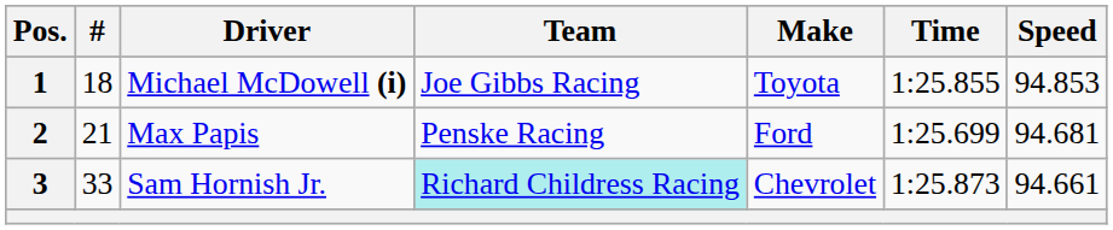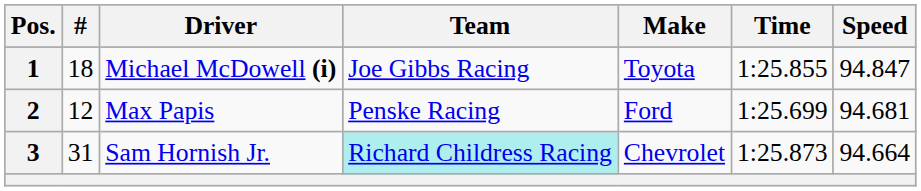 <table class="wikitable" style="font-size:95%">
 <tr>
 <th>Pos.</th>
 <th>#</th>
 <th>Driver</th>
 <th>Team</th>
 <th>Make</th>
 <th>Time</th>
 <th>Speed</th>
 </tr>
 <tr>
 <th>1</th>
 <td>18</td>
 <td><a href='#'>Michael McDowell</a> <strong>(i)</strong></td>
 <td><a href='#'>Joe Gibbs Racing</a></td>
 <td><a href='#'>Toyota</a></td>
 <td>1:25.855</td>
-<td>94.853</td>
+<td>94.847</td>
 </tr>
 <tr>
 <th>2</th>
-<td>21</td>
+<td>12</td>
 <td><a href='#'>Max Papis</a></td>
 <td><a href='#'>Penske Racing</a></td>
 <td><a href='#'>Ford</a></td>
 <td>1:25.699</td>
 <td>94.681</td>
 </tr>
 <tr>
 <th>3</th>
-<td>33</td>
+<td>31</td>
 <td><a href='#'>Sam Hornish Jr.</a></td>
 <td style="background: paleturquoise;"><a href='#'>Richard Childress Racing</a></td>
 <td><a href='#'>Chevrolet</a></td>
 <td>1:25.873</td>
-<td>94.661</td>
+<td>94.664</td>
 </tr>
 <tr>
 <th colspan="7"></th>
 </tr>
 </table>
